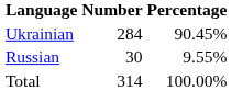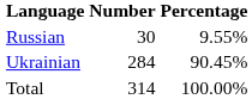 <table class="standard">
 <tr>
 <th>Language</th>
 <th>Number</th>
 <th>Percentage</th>
 </tr>
 <tr>
+<td><a href='#'>Russian</a></td>
+<td align="right">30</td>
+<td align="right">9.55%</td>
+</tr>
+<tr>
 <td><a href='#'>Ukrainian</a></td>
 <td align="right">284</td>
 <td align="right">90.45%</td>
-</tr>
-<tr>
-<td><a href='#'>Russian</a></td>
-<td align="right">30</td>
-<td align="right">9.55%</td>
 </tr>
 <tr>
 <td>Total</td>
 <td align="right">314</td>
 <td align="right">100.00%</td>
 </tr>
 </table>
